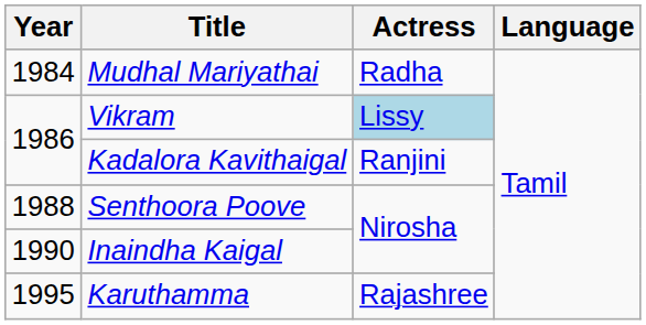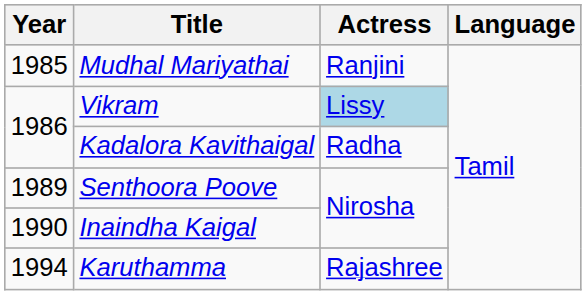 <table class="wikitable sortable">
 <tr>
 <th scope="col">Year</th>
 <th scope="col">Title</th>
 <th scope="col">Actress</th>
 <th scope="col">Language</th>
 </tr>
 <tr>
-<td>1984</td>
+<td>1985</td>
 <td><em><a href='#'>Mudhal Mariyathai</a></em></td>
-<td><a href='#'>Radha</a></td>
+<td><a href='#'>Ranjini</a></td>
 <td rowspan="6"><a href='#'>Tamil</a></td>
 </tr>
 <tr>
 <td rowspan="2">1986</td>
 <td><em><a href='#'>Vikram</a></em></td>
 <td style="background: lightblue;"><a href='#'>Lissy</a></td>
 </tr>
 <tr>
 <td><em><a href='#'>Kadalora Kavithaigal</a></em></td>
-<td><a href='#'>Ranjini</a></td>
+<td><a href='#'>Radha</a></td>
 </tr>
 <tr>
-<td>1988</td>
+<td>1989</td>
 <td><em><a href='#'>Senthoora Poove</a></em></td>
 <td rowspan="2"><a href='#'>Nirosha</a></td>
 </tr>
 <tr>
 <td>1990</td>
 <td><em><a href='#'>Inaindha Kaigal</a></em></td>
 </tr>
 <tr>
-<td>1995</td>
+<td>1994</td>
 <td><em><a href='#'>Karuthamma</a></em></td>
 <td><a href='#'>Rajashree</a></td>
 </tr>
 </table>
